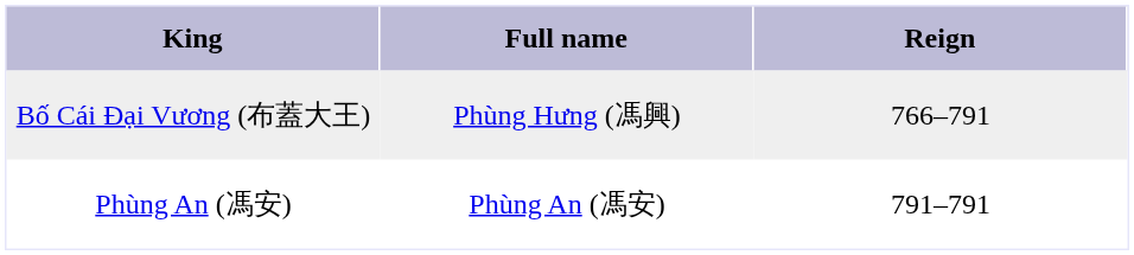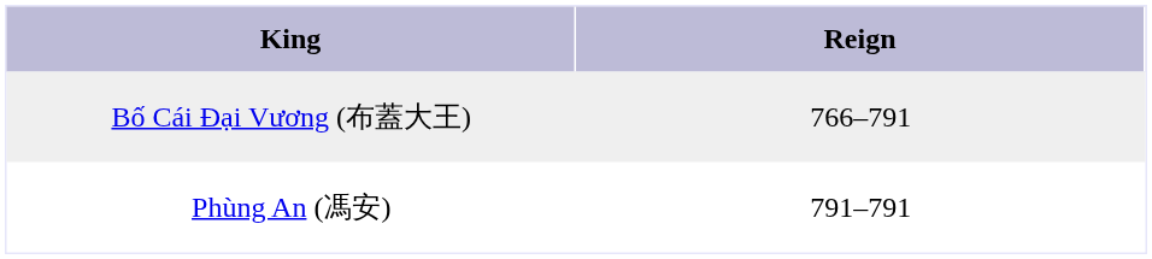 <table width=50% cellpadding=0 cellspacing=0 style="text-align: center; border: 1px solid #E6E6FA;">
 <tr bgcolor="#BDBBD7" style="height:36px;">
 <th width="30%" style="border-right: 1px solid #FFFFFF;">King</th>
-<th width="30%" style="border-right: 1px solid #FFFFFF;">Full name</th>
 <th width="30%" style="border-right: 1px solid #FFFFFF;">Reign</th>
 </tr>
 <tr style="height:50px;" bgcolor="#EFEFEF">
 <td><a href='#'>Bố Cái Đại Vương</a> (布蓋大王)</td>
-<td><a href='#'>Phùng Hưng</a> (馮興)</td>
 <td>766–791</td>
 </tr>
 <tr style="height:50px;">
 <td><a href='#'>Phùng An</a> (馮安)</td>
-<td><a href='#'>Phùng An</a> (馮安)</td>
 <td>791–791</td>
 </tr>
 </table>
